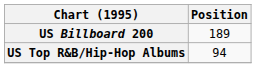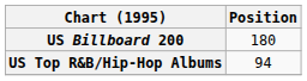 <table class="wikitable sortable plainrowheaders" style="text-align:center">
 <tr>
 <th scope="col">Chart (1995)</th>
 <th scope="col">Position</th>
 </tr>
 <tr>
 <th scope="row">US <em>Billboard</em> 200</th>
-<td>189</td>
+<td>180</td>
 </tr>
 <tr>
 <th scope="row">US Top R&B/Hip-Hop Albums</th>
 <td>94</td>
 </tr>
 <tr>
 </tr>
 </table>
